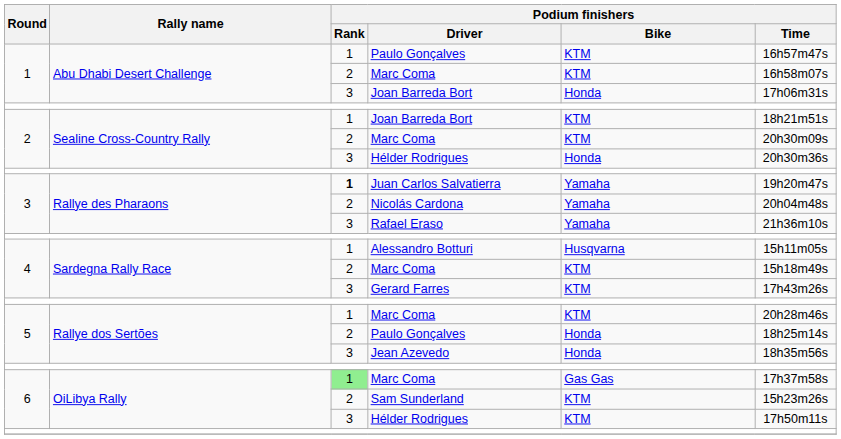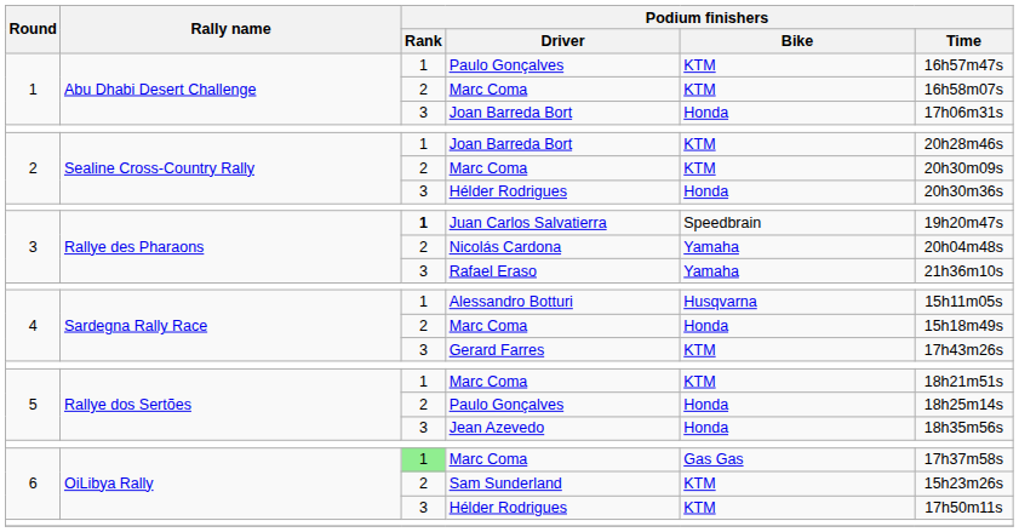 <table class="wikitable" style="font-size:85%;">
 <tr>
 <th rowspan=2>Round</th>
 <th style="width:22em" rowspan=2>Rally name</th>
 <th colspan=4>Podium finishers</th>
 </tr>
 <tr>
 <th>Rank</th>
 <th style="width:15em">Driver</th>
 <th style="width:15em">Bike</th>
 <th style="width:6em">Time</th>
 </tr>
 <tr>
 <td rowspan=3 align=center>1</td>
 <td rowspan=3> <a href='#'>Abu Dhabi Desert Challenge</a></td>
 <td align=center>1</td>
 <td> <a href='#'>Paulo Gonçalves</a></td>
 <td><a href='#'>KTM</a></td>
 <td align=center>16h57m47s</td>
 </tr>
 <tr>
 <td align=center>2</td>
 <td> <a href='#'>Marc Coma</a></td>
 <td><a href='#'>KTM</a></td>
 <td align=center>16h58m07s</td>
 </tr>
 <tr>
 <td align=center>3</td>
 <td> <a href='#'>Joan Barreda Bort</a></td>
 <td><a href='#'>Honda</a></td>
 <td align=center>17h06m31s</td>
 </tr>
 <tr style="background:white;">
 <td colspan="6"></td>
 </tr>
 <tr>
 <td rowspan=3 align=center>2</td>
 <td rowspan=3> <a href='#'>Sealine Cross-Country Rally</a></td>
 <td align=center>1</td>
 <td> <a href='#'>Joan Barreda Bort</a></td>
 <td><a href='#'>KTM</a></td>
-<td align=center>18h21m51s</td>
+<td align=center>20h28m46s</td>
 </tr>
 <tr>
 <td align=center>2</td>
 <td> <a href='#'>Marc Coma</a></td>
 <td><a href='#'>KTM</a></td>
 <td align=center>20h30m09s</td>
 </tr>
 <tr>
 <td align=center>3</td>
 <td> <a href='#'>Hélder Rodrigues</a></td>
 <td><a href='#'>Honda</a></td>
 <td align=center>20h30m36s</td>
 </tr>
 <tr style="background:white;">
 <td colspan="6"></td>
 </tr>
 <tr>
 <td rowspan=3 align=center>3</td>
 <td rowspan=3> <a href='#'>Rallye des Pharaons</a></td>
 <td align=center><strong>1</strong></td>
 <td> <a href='#'>Juan Carlos Salvatierra</a></td>
-<td><a href='#'>Yamaha</a></td>
+<td>Speedbrain</td>
 <td align=center>19h20m47s</td>
 </tr>
 <tr>
 <td align=center>2</td>
 <td> <a href='#'>Nicolás Cardona</a></td>
 <td><a href='#'>Yamaha</a></td>
 <td align=center>20h04m48s</td>
 </tr>
 <tr>
 <td align=center>3</td>
 <td> <a href='#'>Rafael Eraso</a></td>
 <td><a href='#'>Yamaha</a></td>
 <td align=center>21h36m10s</td>
 </tr>
 <tr style="background:white;">
 <td colspan="6"></td>
 </tr>
 <tr>
 <td rowspan=3 align=center>4</td>
 <td rowspan=3> <a href='#'>Sardegna Rally Race</a></td>
 <td align=center>1</td>
 <td> <a href='#'>Alessandro Botturi</a></td>
 <td><a href='#'>Husqvarna</a></td>
 <td align=center>15h11m05s</td>
 </tr>
 <tr>
 <td align=center>2</td>
 <td> <a href='#'>Marc Coma</a></td>
-<td><a href='#'>KTM</a></td>
+<td><a href='#'>Honda</a></td>
 <td align=center>15h18m49s</td>
 </tr>
 <tr>
 <td align=center>3</td>
 <td> <a href='#'>Gerard Farres</a></td>
 <td><a href='#'>KTM</a></td>
 <td align=center>17h43m26s</td>
 </tr>
 <tr style="background:white;">
 <td colspan="6"></td>
 </tr>
 <tr>
 <td rowspan=3 align=center>5</td>
 <td rowspan=3> <a href='#'>Rallye dos Sertões</a></td>
 <td align=center>1</td>
 <td> <a href='#'>Marc Coma</a></td>
 <td><a href='#'>KTM</a></td>
-<td align=center>20h28m46s</td>
+<td align=center>18h21m51s</td>
 </tr>
 <tr>
 <td align=center>2</td>
 <td> <a href='#'>Paulo Gonçalves</a></td>
 <td><a href='#'>Honda</a></td>
 <td align=center>18h25m14s</td>
 </tr>
 <tr>
 <td align=center>3</td>
 <td> <a href='#'>Jean Azevedo</a></td>
 <td><a href='#'>Honda</a></td>
 <td align=center>18h35m56s</td>
 </tr>
 <tr style="background:white;">
 <td colspan="6"></td>
 </tr>
 <tr>
 <td rowspan=3 align=center>6</td>
 <td rowspan=3> <a href='#'>OiLibya Rally</a></td>
 <td align=center style="background: lightgreen;">1</td>
 <td> <a href='#'>Marc Coma</a></td>
 <td><a href='#'>Gas Gas</a></td>
 <td align=center>17h37m58s</td>
 </tr>
 <tr>
 <td align=center>2</td>
 <td> <a href='#'>Sam Sunderland</a></td>
 <td><a href='#'>KTM</a></td>
 <td align=center>15h23m26s</td>
 </tr>
 <tr>
 <td align=center>3</td>
 <td> <a href='#'>Hélder Rodrigues</a></td>
 <td><a href='#'>KTM</a></td>
 <td align=center>17h50m11s</td>
 </tr>
 <tr style="background:white;">
 <td colspan="6"></td>
 </tr>
 <tr>
 </tr>
 </table>
